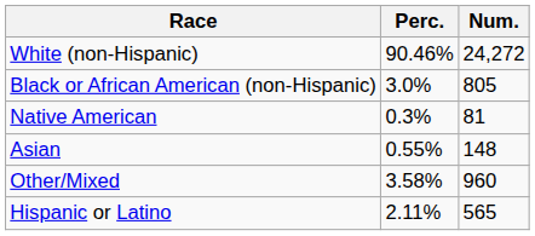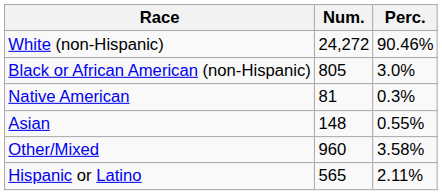 <table class="wikitable">
 <tr>
 <th>Race</th>
+<th>Num.</th>
 <th>Perc.</th>
-<th>Num.</th>
 </tr>
 <tr>
 <td><a href='#'>White</a> (non-Hispanic)</td>
+<td>24,272</td>
 <td>90.46%</td>
-<td>24,272</td>
 </tr>
 <tr>
 <td><a href='#'>Black or African American</a> (non-Hispanic)</td>
+<td>805</td>
 <td>3.0%</td>
-<td>805</td>
 </tr>
 <tr>
 <td><a href='#'>Native American</a></td>
+<td>81</td>
 <td>0.3%</td>
-<td>81</td>
 </tr>
 <tr>
 <td><a href='#'>Asian</a></td>
+<td>148</td>
 <td>0.55%</td>
-<td>148</td>
 </tr>
 <tr>
 <td><a href='#'>Other/Mixed</a></td>
+<td>960</td>
 <td>3.58%</td>
-<td>960</td>
 </tr>
 <tr>
 <td><a href='#'>Hispanic</a> or <a href='#'>Latino</a></td>
+<td>565</td>
 <td>2.11%</td>
-<td>565</td>
 </tr>
 </table>
